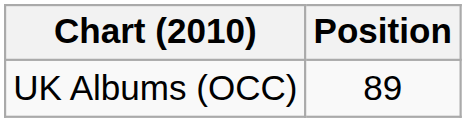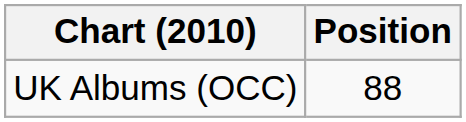 <table class="wikitable">
 <tr>
 <th>Chart (2010)</th>
 <th>Position</th>
 </tr>
 <tr>
 <td>UK Albums (OCC)</td>
-<td style="text-align:center;">89</td>
+<td style="text-align:center;">88</td>
 </tr>
 </table>
